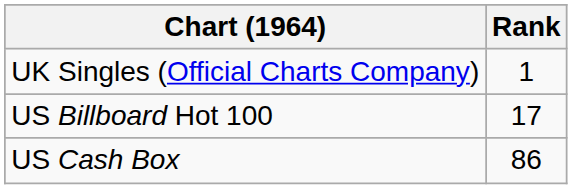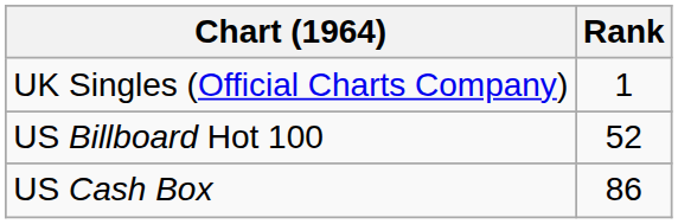 <table class="wikitable">
 <tr>
 <th align="left">Chart (1964)</th>
 <th style="text-align:center;">Rank</th>
 </tr>
 <tr>
 <td>UK Singles (<a href='#'>Official Charts Company</a>)</td>
 <td style="text-align:center;">1</td>
 </tr>
 <tr>
 <td>US <em>Billboard</em> Hot 100</td>
-<td style="text-align:center;">17</td>
+<td style="text-align:center;">52</td>
 </tr>
 <tr>
 <td>US <em>Cash Box</em></td>
 <td style="text-align:center;">86</td>
 </tr>
 </table>
